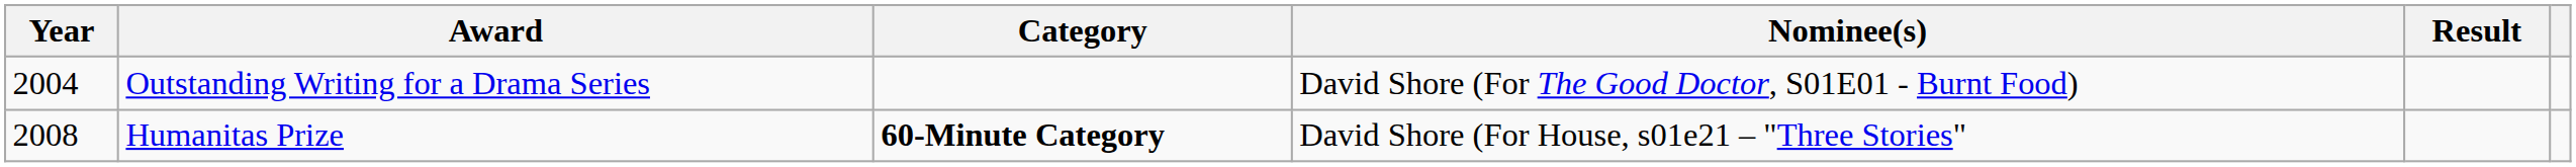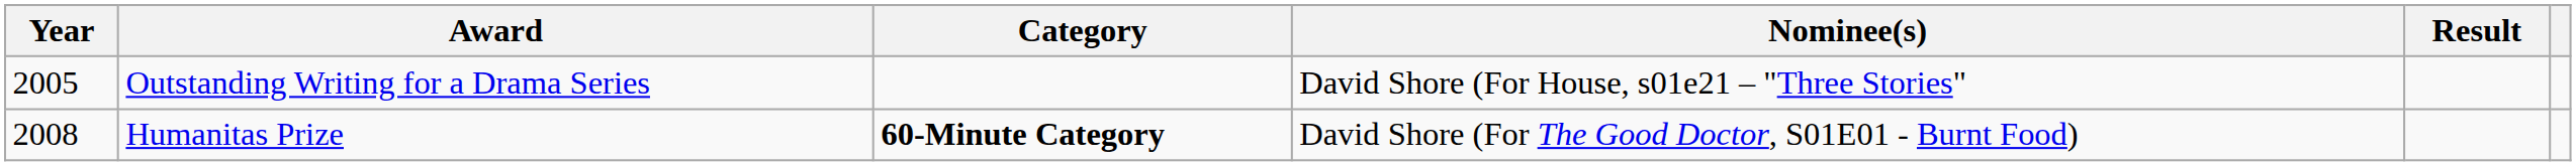 <table class="wikitable sortable plainrowheaders" style="width:99%;">
 <tr>
 <th>Year</th>
 <th>Award</th>
 <th>Category</th>
 <th>Nominee(s)</th>
 <th>Result</th>
 <th scope="col" class="unsortable"></th>
 </tr>
 <tr>
-<td>2004</td>
+<td>2005</td>
 <td><a href='#'>Outstanding Writing for a Drama Series</a></td>
 <td></td>
-<td>David Shore (For <em><a href='#'>The Good Doctor</a></em>, S01E01 - <a href='#'>Burnt Food</a>)</td>
+<td>David Shore (For House, s01e21 – "<a href='#'>Three Stories</a>"</td>
 <td></td>
 <td style="text-align:center;"></td>
 </tr>
 <tr>
 <td>2008</td>
 <td><a href='#'>Humanitas Prize</a></td>
 <td><strong>60-Minute Category</strong></td>
-<td>David Shore (For House, s01e21 – "<a href='#'>Three Stories</a>"</td>
+<td>David Shore (For <em><a href='#'>The Good Doctor</a></em>, S01E01 - <a href='#'>Burnt Food</a>)</td>
 <td></td>
 <td style="text-align:center;"></td>
 </tr>
 </table>
